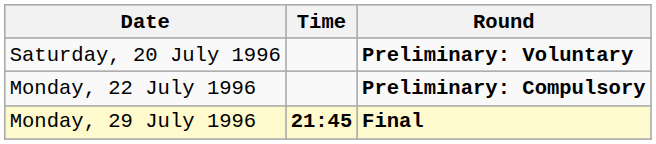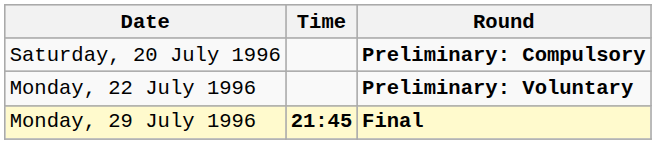 <table class="wikitable">
 <tr>
 <th>Date</th>
 <th>Time</th>
 <th>Round</th>
 </tr>
 <tr>
 <td>Saturday, 20 July 1996</td>
 <td></td>
-<td><strong>Preliminary: Voluntary</strong></td>
+<td><strong>Preliminary: Compulsory</strong></td>
 </tr>
 <tr>
 <td>Monday, 22 July 1996</td>
 <td></td>
-<td><strong>Preliminary: Compulsory</strong></td>
+<td><strong>Preliminary: Voluntary</strong></td>
 </tr>
 <tr style=background:lemonchiffon>
 <td>Monday, 29 July 1996</td>
 <td><strong>21:45</strong></td>
 <td><strong>Final</strong></td>
 </tr>
 </table>
